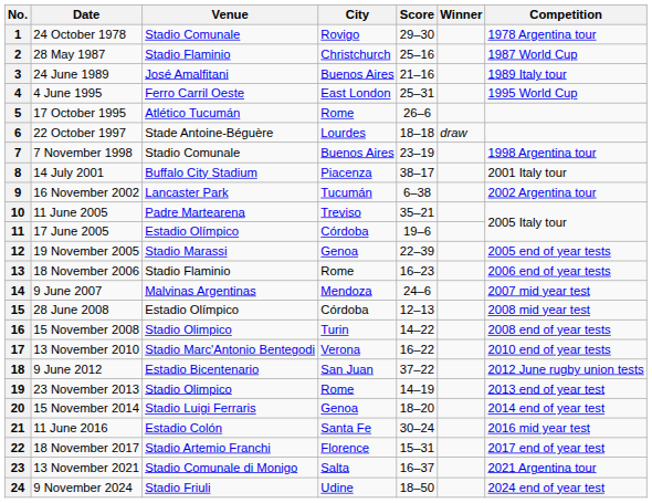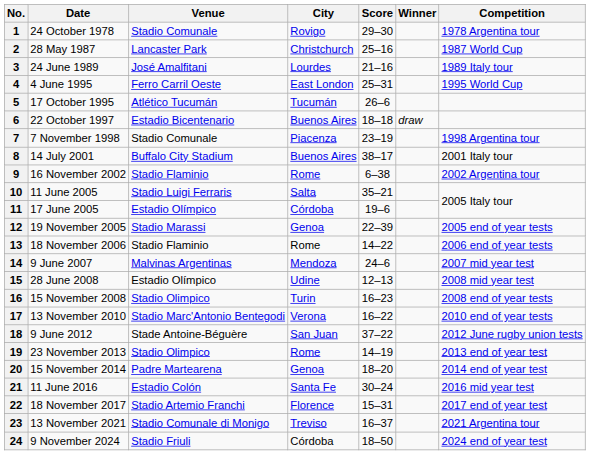 <table class="wikitable sortable" style= font-size:95%>
 <tr>
 <th>No.</th>
 <th>Date</th>
 <th>Venue</th>
 <th>City</th>
 <th>Score</th>
 <th>Winner</th>
 <th>Competition</th>
 </tr>
 <tr>
 <th>1</th>
 <td>24 October 1978</td>
 <td><a href='#'>Stadio Comunale</a></td>
 <td><a href='#'>Rovigo</a></td>
 <td align="center">29–30</td>
 <td></td>
 <td><a href='#'>1978 Argentina tour</a></td>
 </tr>
 <tr>
 <th>2</th>
 <td>28 May 1987</td>
-<td><a href='#'>Stadio Flaminio</a></td>
+<td><a href='#'>Lancaster Park</a></td>
 <td><a href='#'>Christchurch</a> </td>
 <td align="center">25–16</td>
 <td></td>
 <td><a href='#'>1987 World Cup</a></td>
 </tr>
 <tr>
 <th>3</th>
 <td>24 June 1989</td>
 <td><a href='#'>José Amalfitani</a></td>
-<td><a href='#'>Buenos Aires</a></td>
+<td><a href='#'>Lourdes</a> </td>
 <td align="center">21–16</td>
 <td></td>
 <td><a href='#'>1989 Italy tour</a></td>
 </tr>
 <tr>
 <th>4</th>
 <td>4 June 1995</td>
 <td><a href='#'>Ferro Carril Oeste</a></td>
 <td><a href='#'>East London</a> </td>
 <td align="center">25–31</td>
 <td></td>
 <td><a href='#'>1995 World Cup</a></td>
 </tr>
 <tr>
 <th>5</th>
 <td>17 October 1995</td>
 <td><a href='#'>Atlético Tucumán</a></td>
-<td><a href='#'>Rome</a></td>
+<td><a href='#'>Tucumán</a></td>
 <td align="center">26–6</td>
 <td></td>
 <td></td>
 </tr>
 <tr>
 <th>6</th>
 <td>22 October 1997</td>
-<td>Stade Antoine-Béguère</td>
-<td><a href='#'>Lourdes</a> </td>
+<td><a href='#'>Estadio Bicentenario</a></td>
+<td><a href='#'>Buenos Aires</a></td>
 <td align="center">18–18</td>
 <td> <em>draw</em></td>
 <td></td>
 </tr>
 <tr>
 <th>7</th>
 <td>7 November 1998</td>
 <td>Stadio Comunale</td>
-<td><a href='#'>Buenos Aires</a></td>
+<td><a href='#'>Piacenza</a></td>
 <td align="center">23–19</td>
 <td></td>
 <td><a href='#'>1998 Argentina tour</a></td>
 </tr>
 <tr>
 <th>8</th>
 <td>14 July 2001</td>
 <td><a href='#'>Buffalo City Stadium</a></td>
-<td><a href='#'>Piacenza</a></td>
+<td><a href='#'>Buenos Aires</a></td>
 <td align="center">38–17</td>
 <td></td>
 <td>2001 Italy tour</td>
 </tr>
 <tr>
 <th>9</th>
 <td>16 November 2002</td>
-<td><a href='#'>Lancaster Park</a></td>
-<td><a href='#'>Tucumán</a></td>
+<td><a href='#'>Stadio Flaminio</a></td>
+<td><a href='#'>Rome</a></td>
 <td align="center">6–38</td>
 <td></td>
 <td><a href='#'>2002 Argentina tour</a></td>
 </tr>
 <tr>
 <th>10</th>
 <td>11 June 2005</td>
-<td><a href='#'>Padre Martearena</a></td>
-<td><a href='#'>Treviso</a></td>
+<td><a href='#'>Stadio Luigi Ferraris</a></td>
+<td><a href='#'>Salta</a></td>
 <td align="center">35–21</td>
 <td></td>
 <td rowspan=2>2005 Italy tour</td>
 </tr>
 <tr>
 <th>11</th>
 <td>17 June 2005</td>
 <td><a href='#'>Estadio Olímpico</a></td>
 <td><a href='#'>Córdoba</a></td>
 <td align="center">19–6</td>
 <td></td>
 </tr>
 <tr>
 <th>12</th>
 <td>19 November 2005</td>
 <td><a href='#'>Stadio Marassi</a></td>
 <td><a href='#'>Genoa</a></td>
 <td align="center">22–39</td>
 <td></td>
 <td><a href='#'>2005 end of year tests</a></td>
 </tr>
 <tr>
 <th>13</th>
 <td>18 November 2006</td>
 <td>Stadio Flaminio</td>
 <td>Rome</td>
-<td align="center">16–23</td>
+<td align="center">14–22</td>
 <td></td>
 <td><a href='#'>2006 end of year tests</a></td>
 </tr>
 <tr>
 <th>14</th>
 <td>9 June 2007</td>
 <td><a href='#'>Malvinas Argentinas</a></td>
 <td><a href='#'>Mendoza</a></td>
 <td align="center">24–6</td>
 <td></td>
 <td><a href='#'>2007 mid year test</a></td>
 </tr>
 <tr>
 <th>15</th>
 <td>28 June 2008</td>
 <td>Estadio Olímpico</td>
-<td>Córdoba</td>
+<td><a href='#'>Udine</a></td>
 <td align="center">12–13</td>
 <td></td>
 <td><a href='#'>2008 mid year test</a></td>
 </tr>
 <tr>
 <th>16</th>
 <td>15 November 2008</td>
 <td><a href='#'>Stadio Olimpico</a></td>
 <td><a href='#'>Turin</a></td>
-<td align="center">14–22</td>
+<td align="center">16–23</td>
 <td></td>
 <td><a href='#'>2008 end of year tests</a></td>
 </tr>
 <tr>
 <th>17</th>
 <td>13 November 2010</td>
 <td><a href='#'>Stadio Marc'Antonio Bentegodi</a></td>
 <td><a href='#'>Verona</a></td>
 <td align="center">16–22</td>
 <td></td>
 <td><a href='#'>2010 end of year tests</a></td>
 </tr>
 <tr>
 <th>18</th>
 <td>9 June 2012</td>
-<td><a href='#'>Estadio Bicentenario</a></td>
+<td>Stade Antoine-Béguère</td>
 <td><a href='#'>San Juan</a></td>
 <td align="center">37–22</td>
 <td></td>
 <td><a href='#'>2012 June rugby union tests</a></td>
 </tr>
 <tr>
 <th>19</th>
 <td>23 November 2013</td>
 <td><a href='#'>Stadio Olimpico</a></td>
 <td><a href='#'>Rome</a></td>
 <td align="center">14–19</td>
 <td></td>
 <td><a href='#'>2013 end of year test</a></td>
 </tr>
 <tr>
 <th>20</th>
 <td>15 November 2014</td>
-<td><a href='#'>Stadio Luigi Ferraris</a></td>
+<td><a href='#'>Padre Martearena</a></td>
 <td><a href='#'>Genoa</a></td>
 <td align="center">18–20</td>
 <td></td>
 <td><a href='#'>2014 end of year test</a></td>
 </tr>
 <tr>
 <th>21</th>
 <td>11 June 2016</td>
 <td><a href='#'>Estadio Colón</a></td>
 <td><a href='#'>Santa Fe</a></td>
 <td align="center">30–24</td>
 <td></td>
 <td><a href='#'>2016 mid year test</a></td>
 </tr>
 <tr>
 <th>22</th>
 <td>18 November 2017</td>
 <td><a href='#'>Stadio Artemio Franchi</a></td>
 <td><a href='#'>Florence</a></td>
 <td align="center">15–31</td>
 <td></td>
 <td><a href='#'>2017 end of year test</a></td>
 </tr>
 <tr>
 <th>23</th>
 <td>13 November 2021</td>
 <td><a href='#'>Stadio Comunale di Monigo</a></td>
-<td><a href='#'>Salta</a></td>
+<td><a href='#'>Treviso</a></td>
 <td align="center">16–37</td>
 <td></td>
 <td><a href='#'>2021 Argentina tour</a></td>
 </tr>
 <tr>
 <th>24</th>
 <td>9 November 2024</td>
 <td><a href='#'>Stadio Friuli</a></td>
-<td><a href='#'>Udine</a></td>
+<td>Córdoba</td>
 <td align="center">18–50</td>
 <td></td>
 <td><a href='#'>2024 end of year test</a></td>
 </tr>
 </table>
